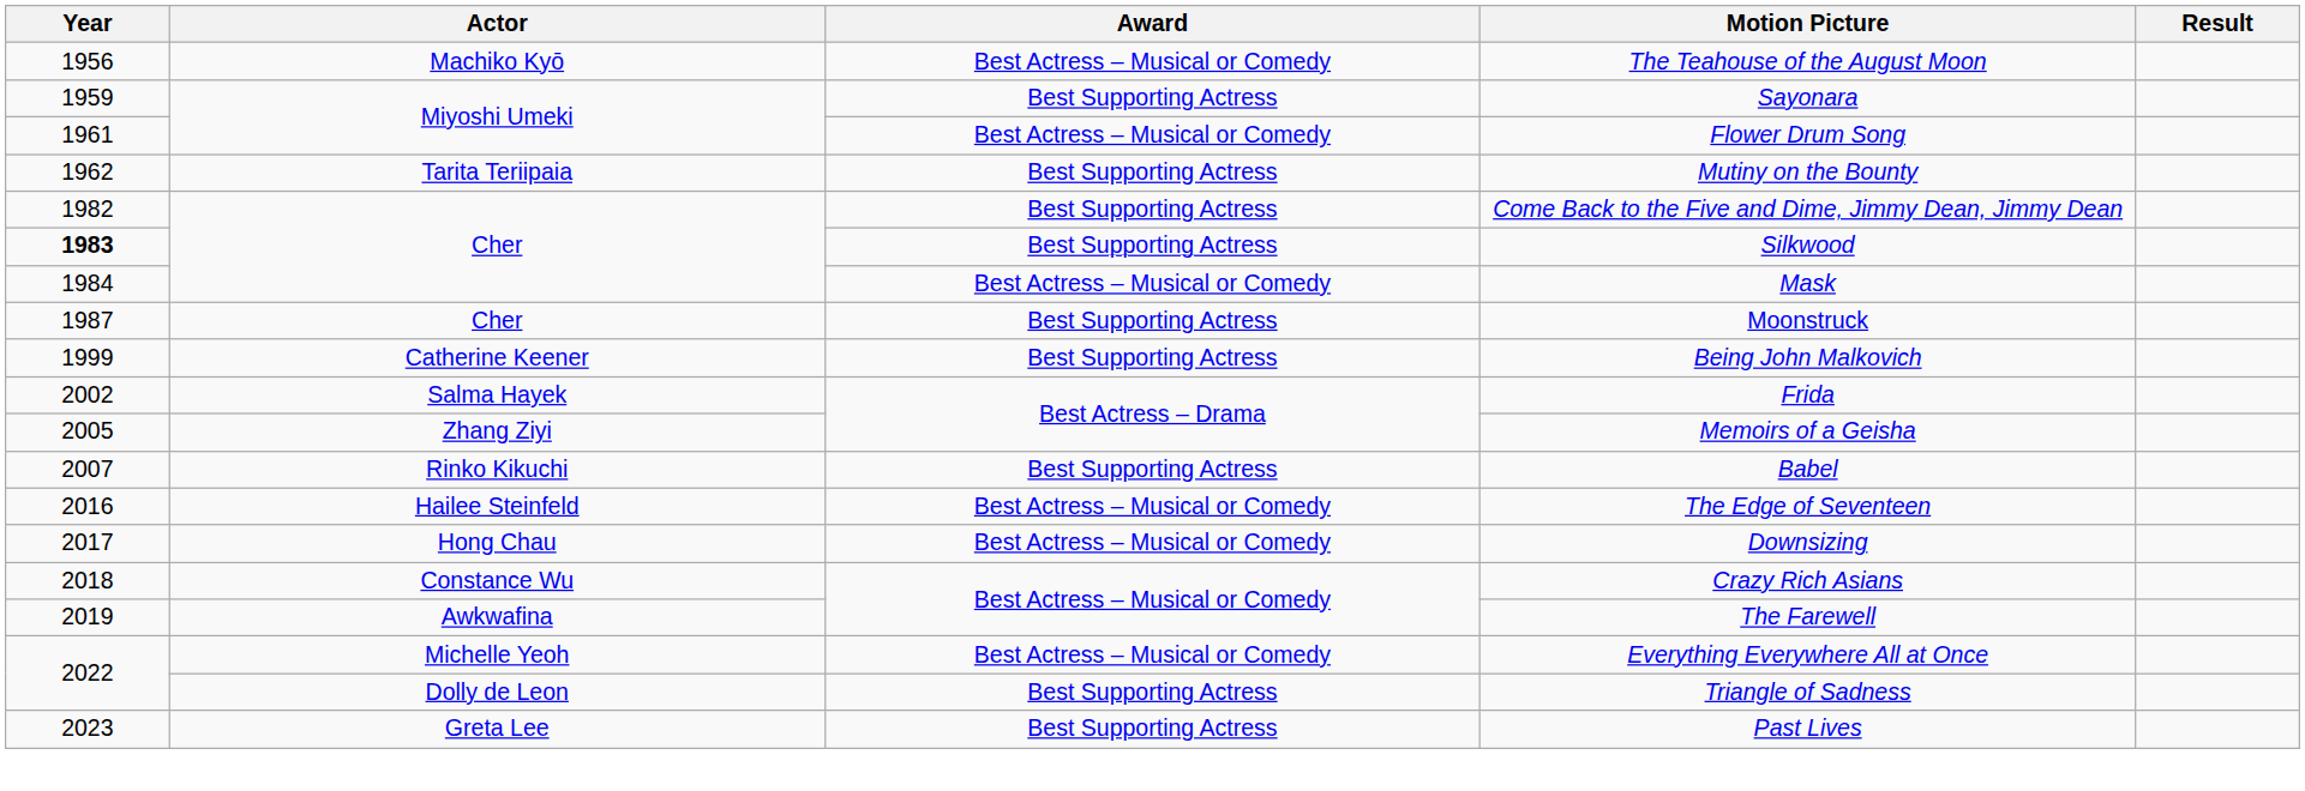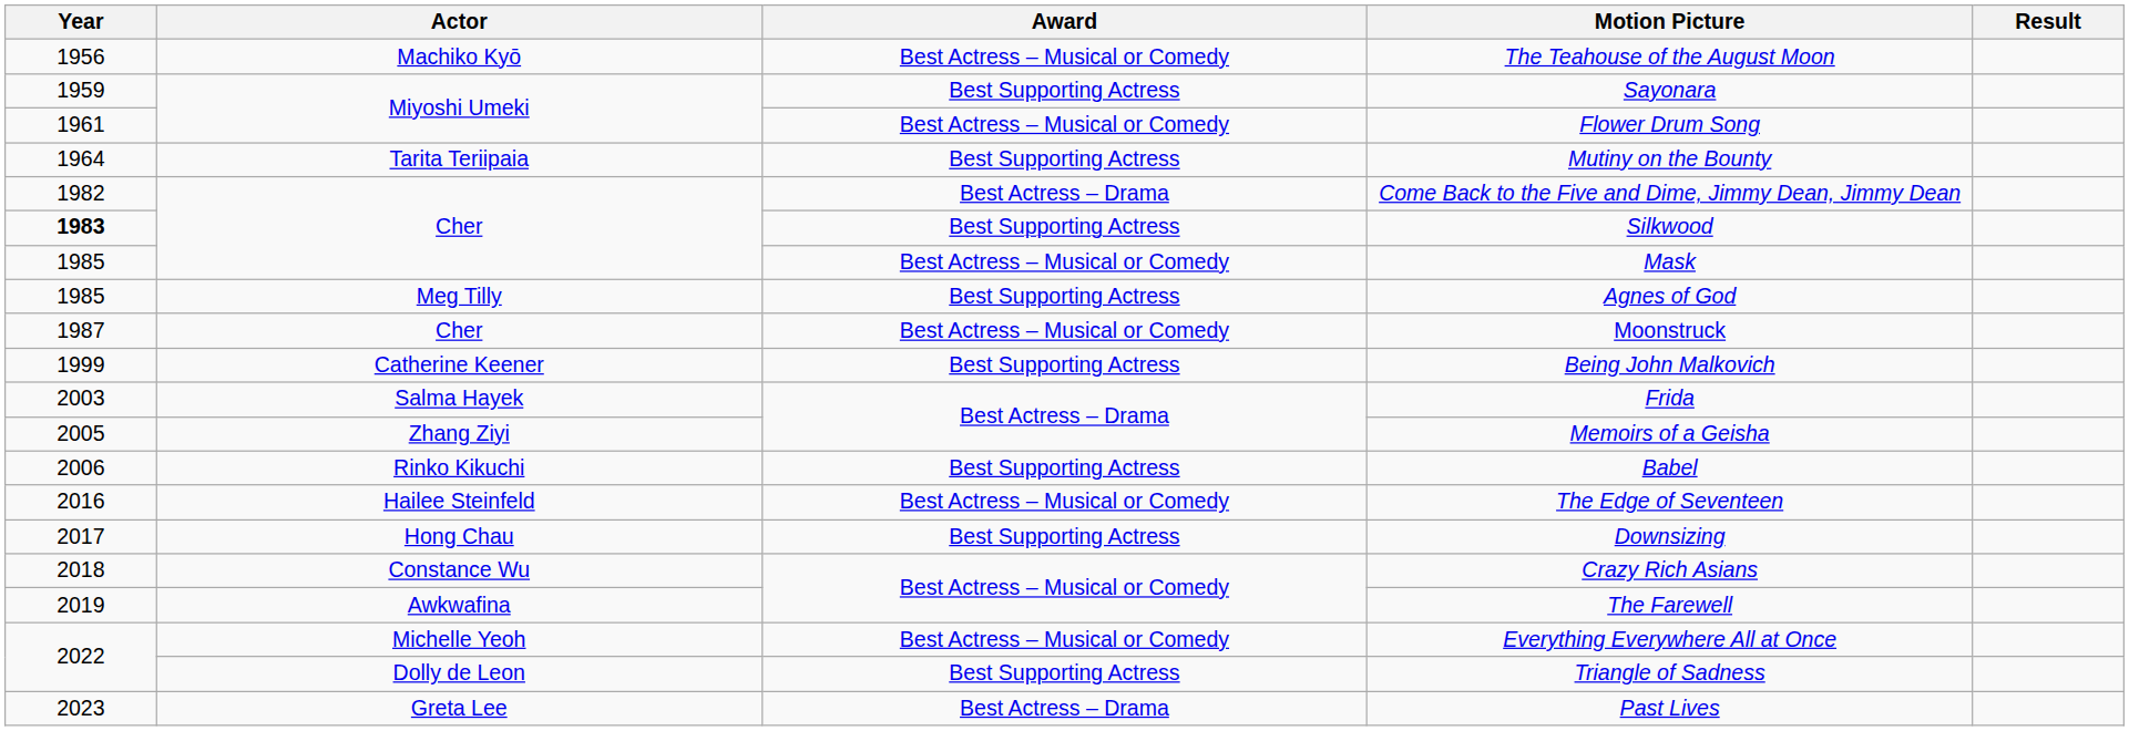 <table class="wikitable" style="text-align: center">
 <tr>
 <th style="width:5%;">Year</th>
 <th style="width:20%;">Actor</th>
 <th style="width:20%;">Award</th>
 <th style="width:20%;">Motion Picture</th>
 <th style="width:5%;">Result</th>
 </tr>
 <tr>
 <td>1956</td>
 <td><a href='#'>Machiko Kyō</a></td>
 <td><a href='#'>Best Actress – Musical or Comedy</a></td>
 <td><em><a href='#'>The Teahouse of the August Moon</a></em></td>
 <td></td>
 </tr>
 <tr>
 <td>1959</td>
 <td rowspan=2><a href='#'>Miyoshi Umeki</a></td>
 <td><a href='#'>Best Supporting Actress</a></td>
 <td><em><a href='#'>Sayonara</a></em></td>
 <td></td>
 </tr>
 <tr>
 <td>1961</td>
 <td><a href='#'>Best Actress – Musical or Comedy</a></td>
 <td><em><a href='#'>Flower Drum Song</a></em></td>
 <td></td>
 </tr>
 <tr>
-<td>1962</td>
+<td>1964</td>
 <td><a href='#'>Tarita Teriipaia</a></td>
 <td><a href='#'>Best Supporting Actress</a></td>
 <td><em><a href='#'>Mutiny on the Bounty</a></em></td>
 <td></td>
 </tr>
 <tr>
 <td>1982</td>
 <td rowspan=3><a href='#'>Cher</a></td>
-<td><a href='#'>Best Supporting Actress</a></td>
+<td><a href='#'>Best Actress – Drama</a></td>
 <td><em><a href='#'>Come Back to the Five and Dime, Jimmy Dean, Jimmy Dean</a></em></td>
 <td></td>
 </tr>
 <tr>
 <td><strong>1983</strong></td>
 <td><a href='#'>Best Supporting Actress</a></td>
 <td><em><a href='#'>Silkwood</a></em></td>
 <td></td>
 </tr>
 <tr>
-<td>1984</td>
+<td>1985</td>
 <td><a href='#'>Best Actress – Musical or Comedy</a></td>
 <td><em><a href='#'>Mask</a></em></td>
 <td></td>
 </tr>
 <tr>
+<td>1985</td>
+<td><a href='#'>Meg Tilly</a></td>
+<td><a href='#'>Best Supporting Actress</a></td>
+<td><em><a href='#'>Agnes of God</a></em></td>
+<td></td>
+</tr>
+<tr>
 <td>1987</td>
 <td><a href='#'>Cher</a></td>
-<td><a href='#'>Best Supporting Actress</a></td>
+<td><a href='#'>Best Actress – Musical or Comedy</a></td>
 <td><a href='#'>Moonstruck</a></td>
 <td></td>
 </tr>
 <tr>
 <td>1999</td>
 <td><a href='#'>Catherine Keener</a></td>
 <td><a href='#'>Best Supporting Actress</a></td>
 <td><em><a href='#'>Being John Malkovich</a></em></td>
 <td></td>
 </tr>
 <tr>
-<td>2002</td>
+<td>2003</td>
 <td><a href='#'>Salma Hayek</a></td>
 <td rowspan="2"><a href='#'>Best Actress – Drama</a></td>
 <td><em><a href='#'>Frida</a></em></td>
 <td></td>
 </tr>
 <tr>
 <td>2005</td>
 <td><a href='#'>Zhang Ziyi</a></td>
 <td><em><a href='#'>Memoirs of a Geisha</a></em></td>
 <td></td>
 </tr>
 <tr>
-<td>2007</td>
+<td>2006</td>
 <td><a href='#'>Rinko Kikuchi</a></td>
 <td><a href='#'>Best Supporting Actress</a></td>
 <td><em><a href='#'>Babel</a></em></td>
 <td></td>
 </tr>
 <tr>
 <td>2016</td>
 <td><a href='#'>Hailee Steinfeld</a></td>
 <td><a href='#'>Best Actress – Musical or Comedy</a></td>
 <td><em><a href='#'>The Edge of Seventeen</a></em></td>
 <td></td>
 </tr>
 <tr>
 <td>2017</td>
 <td><a href='#'>Hong Chau</a></td>
-<td><a href='#'>Best Actress – Musical or Comedy</a></td>
+<td><a href='#'>Best Supporting Actress</a></td>
 <td><em><a href='#'>Downsizing</a></em></td>
 <td></td>
 </tr>
 <tr>
 <td>2018</td>
 <td><a href='#'>Constance Wu</a></td>
 <td rowspan=2><a href='#'>Best Actress – Musical or Comedy</a></td>
 <td><em><a href='#'>Crazy Rich Asians</a></em></td>
 <td></td>
 </tr>
 <tr>
 <td>2019</td>
 <td><a href='#'>Awkwafina</a></td>
 <td><em><a href='#'>The Farewell</a></em></td>
 <td></td>
 </tr>
 <tr>
 <td rowspan=2>2022</td>
 <td><a href='#'>Michelle Yeoh</a></td>
 <td><a href='#'>Best Actress – Musical or Comedy</a></td>
 <td><em><a href='#'>Everything Everywhere All at Once</a></em></td>
 <td></td>
 </tr>
 <tr>
 <td><a href='#'>Dolly de Leon</a></td>
 <td><a href='#'>Best Supporting Actress</a></td>
 <td><em><a href='#'>Triangle of Sadness</a></em></td>
 <td></td>
 </tr>
 <tr>
 <td>2023</td>
 <td><a href='#'>Greta Lee</a></td>
-<td><a href='#'>Best Supporting Actress</a></td>
+<td><a href='#'>Best Actress – Drama</a></td>
 <td><em><a href='#'>Past Lives</a></em></td>
 <td></td>
 </tr>
 </table>
